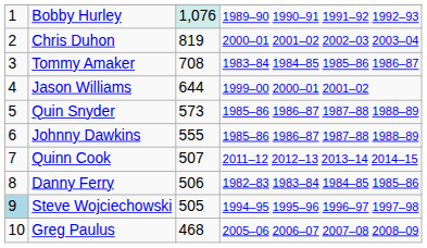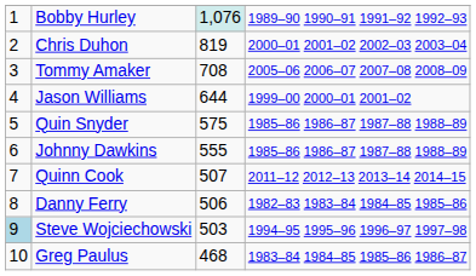 <table class="wikitable">
 <tr>
 </tr>
 <tr>
 <td>1</td>
 <td><a href='#'>Bobby Hurley</a></td>
 <td style="background-color:#CFECEC">1,076</td>
 <td style="font-size:80%;"><a href='#'>1989–90</a> <a href='#'>1990–91</a> <a href='#'>1991–92</a> <a href='#'>1992–93</a></td>
 </tr>
 <tr>
 <td>2</td>
 <td><a href='#'>Chris Duhon</a></td>
 <td>819</td>
 <td style="font-size:80%;"><a href='#'>2000–01</a> <a href='#'>2001–02</a> <a href='#'>2002–03</a> <a href='#'>2003–04</a></td>
 </tr>
 <tr>
 <td>3</td>
 <td><a href='#'>Tommy Amaker</a></td>
 <td>708</td>
-<td style="font-size:80%;"><a href='#'>1983–84</a> <a href='#'>1984–85</a> <a href='#'>1985–86</a> <a href='#'>1986–87</a></td>
+<td style="font-size:80%;"><a href='#'>2005–06</a> <a href='#'>2006–07</a> <a href='#'>2007–08</a> <a href='#'>2008–09</a></td>
 </tr>
 <tr>
 <td>4</td>
 <td><a href='#'>Jason Williams</a></td>
 <td>644</td>
 <td style="font-size:80%;"><a href='#'>1999–00</a> <a href='#'>2000–01</a> <a href='#'>2001–02</a></td>
 </tr>
 <tr>
 <td>5</td>
 <td><a href='#'>Quin Snyder</a></td>
-<td>573</td>
+<td>575</td>
 <td style="font-size:80%;"><a href='#'>1985–86</a> <a href='#'>1986–87</a> <a href='#'>1987–88</a> <a href='#'>1988–89</a></td>
 </tr>
 <tr>
 <td>6</td>
 <td><a href='#'>Johnny Dawkins</a></td>
 <td>555</td>
 <td style="font-size:80%;"><a href='#'>1985–86</a> <a href='#'>1986–87</a> <a href='#'>1987–88</a> <a href='#'>1988–89</a></td>
 </tr>
 <tr>
 <td>7</td>
 <td><a href='#'>Quinn Cook</a></td>
 <td>507</td>
 <td style="font-size:80%;"><a href='#'>2011–12</a> <a href='#'>2012–13</a> <a href='#'>2013–14</a> <a href='#'>2014–15</a></td>
 </tr>
 <tr>
 <td>8</td>
 <td><a href='#'>Danny Ferry</a></td>
 <td>506</td>
 <td style="font-size:80%;"><a href='#'>1982–83</a> <a href='#'>1983–84</a> <a href='#'>1984–85</a> <a href='#'>1985–86</a></td>
 </tr>
 <tr>
 <td style="background: lightblue;">9</td>
 <td><a href='#'>Steve Wojciechowski</a></td>
-<td>505</td>
+<td>503</td>
 <td style="font-size:80%;"><a href='#'>1994–95</a> <a href='#'>1995–96</a> <a href='#'>1996–97</a> <a href='#'>1997–98</a></td>
 </tr>
 <tr>
 <td>10</td>
 <td><a href='#'>Greg Paulus</a></td>
 <td>468</td>
-<td style="font-size:80%;"><a href='#'>2005–06</a> <a href='#'>2006–07</a> <a href='#'>2007–08</a> <a href='#'>2008–09</a></td>
+<td style="font-size:80%;"><a href='#'>1983–84</a> <a href='#'>1984–85</a> <a href='#'>1985–86</a> <a href='#'>1986–87</a></td>
 </tr>
 </table>
